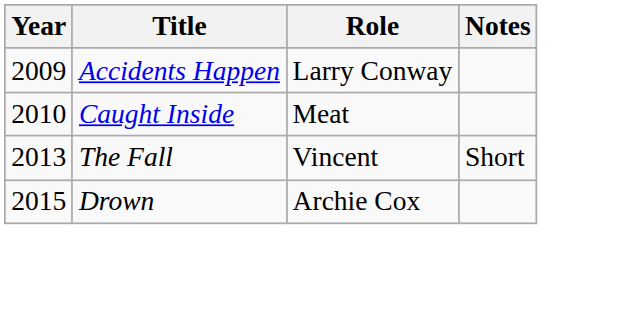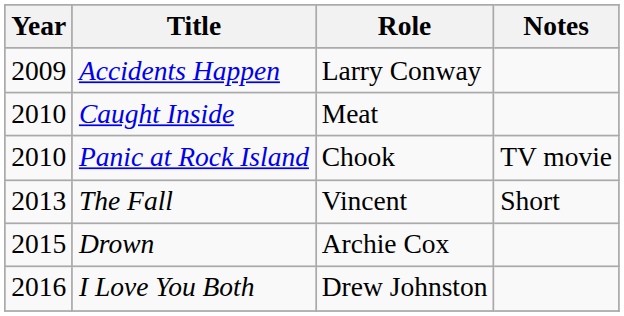 <table class="wikitable sortable">
 <tr>
 <th>Year</th>
 <th>Title</th>
 <th>Role</th>
 <th class="unsortable">Notes</th>
 </tr>
 <tr>
 <td>2009</td>
 <td><em><a href='#'>Accidents Happen</a></em></td>
 <td>Larry Conway</td>
 <td></td>
 </tr>
 <tr>
 <td>2010</td>
 <td><em><a href='#'>Caught Inside</a></em></td>
 <td>Meat</td>
 <td></td>
 </tr>
 <tr>
+<td>2010</td>
+<td><em><a href='#'>Panic at Rock Island</a></em></td>
+<td>Chook</td>
+<td>TV movie</td>
+</tr>
+<tr>
 <td>2013</td>
 <td><em>The Fall</em></td>
 <td>Vincent</td>
 <td>Short</td>
 </tr>
 <tr>
 <td>2015</td>
 <td><em>Drown</em></td>
 <td>Archie Cox</td>
 <td></td>
 </tr>
+<tr>
+<td>2016</td>
+<td><em>I Love You Both</em></td>
+<td>Drew Johnston</td>
+<td></td>
+</tr>
 </table>
